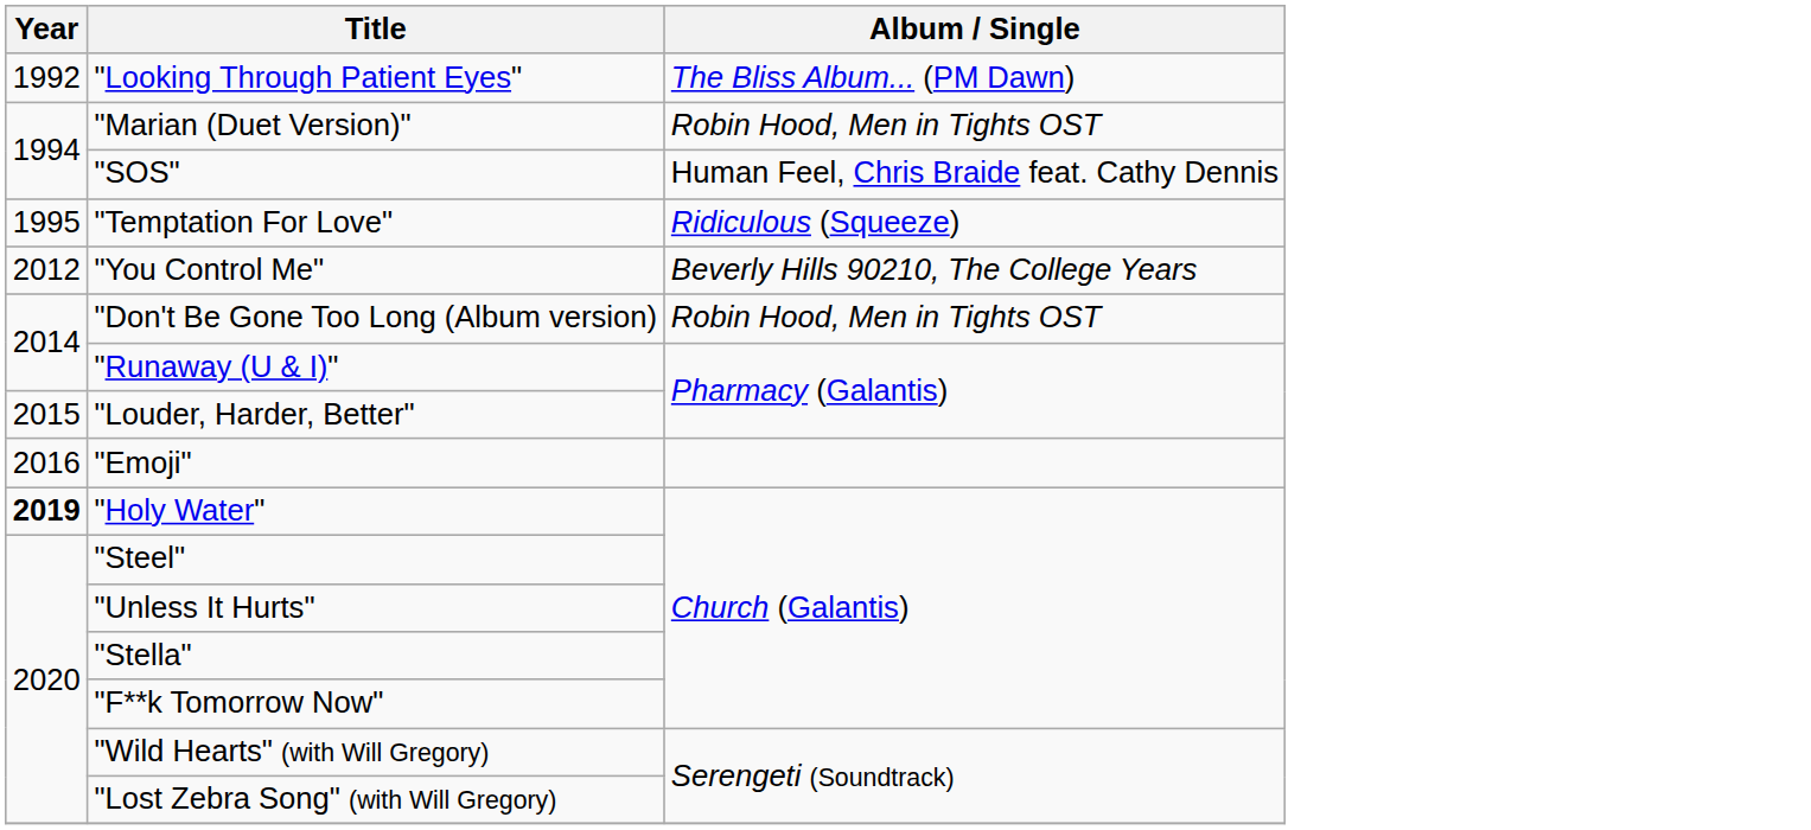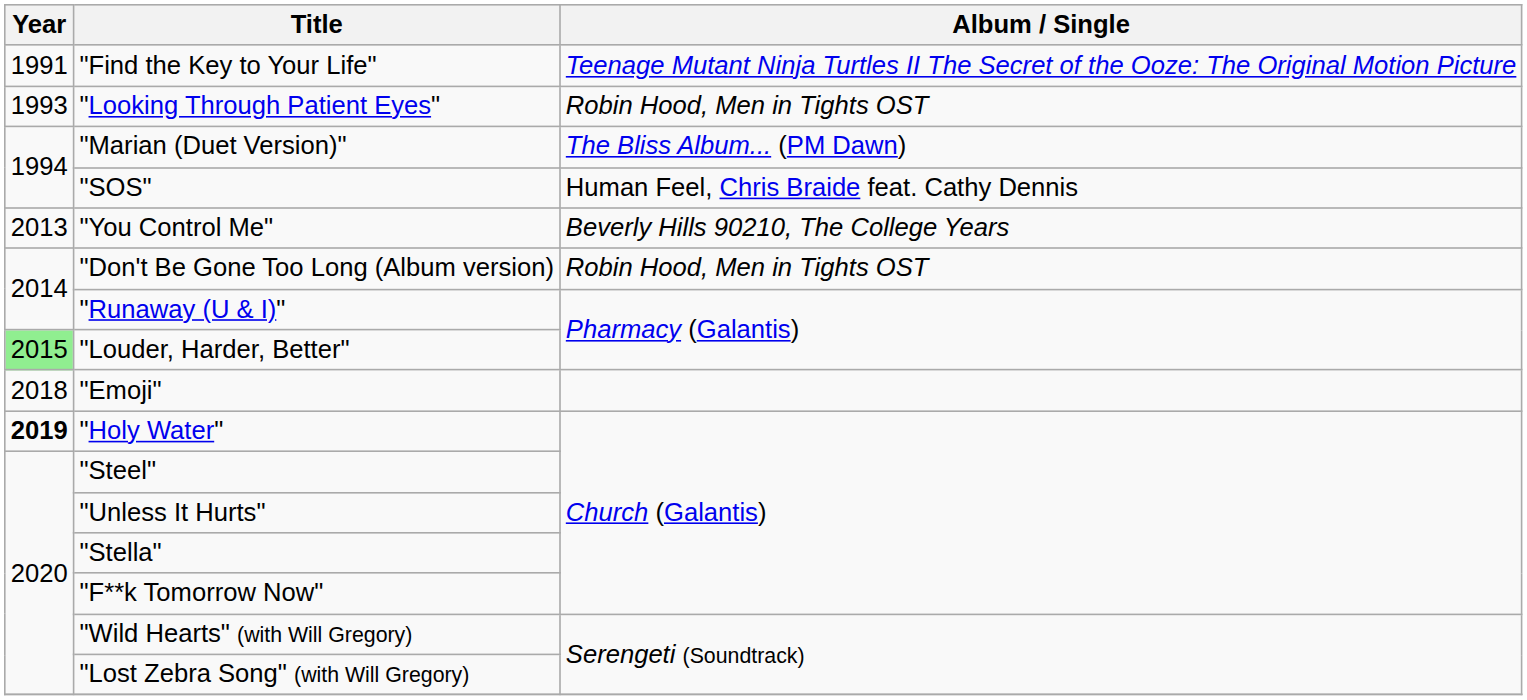 <table class="wikitable">
 <tr>
 <th>Year</th>
 <th>Title</th>
 <th>Album / Single</th>
 </tr>
 <tr>
-<td>1992</td>
+<td>1991</td>
+<td>"Find the Key to Your Life"</td>
+<td><em><a href='#'>Teenage Mutant Ninja Turtles II The Secret of the Ooze: The Original Motion Picture</a></em></td>
+</tr>
+<tr>
+<td>1993</td>
 <td>"<a href='#'>Looking Through Patient Eyes</a>"</td>
-<td><em><a href='#'>The Bliss Album...</a></em> (<a href='#'>PM Dawn</a>)</td>
+<td><em>Robin Hood, Men in Tights OST</em></td>
 </tr>
 <tr>
 <td rowspan="2">1994</td>
 <td>"Marian (Duet Version)"</td>
-<td><em>Robin Hood, Men in Tights OST</em></td>
+<td><em><a href='#'>The Bliss Album...</a></em> (<a href='#'>PM Dawn</a>)</td>
 </tr>
 <tr>
 <td>"SOS"</td>
 <td>Human Feel, <a href='#'>Chris Braide</a> feat. Cathy Dennis</td>
 </tr>
 <tr>
-<td>1995</td>
-<td>"Temptation For Love"</td>
-<td><em><a href='#'>Ridiculous</a></em> (<a href='#'>Squeeze</a>)</td>
-</tr>
-<tr>
-<td>2012</td>
+<td>2013</td>
 <td>"You Control Me"</td>
 <td><em>Beverly Hills 90210, The College Years</em></td>
 </tr>
 <tr>
 <td rowspan="2">2014</td>
 <td>"Don't Be Gone Too Long (Album version)</td>
 <td><em>Robin Hood, Men in Tights OST</em></td>
 </tr>
 <tr>
 <td>"<a href='#'>Runaway (U & I)</a>"</td>
 <td rowspan="2"><em><a href='#'>Pharmacy</a></em> (<a href='#'>Galantis</a>)</td>
 </tr>
 <tr>
-<td>2015</td>
+<td style="background: lightgreen;">2015</td>
 <td>"Louder, Harder, Better"</td>
 </tr>
 <tr>
-<td>2016</td>
+<td>2018</td>
 <td>"Emoji"</td>
 <td></td>
 </tr>
 <tr>
 <td><strong>2019</strong></td>
 <td>"<a href='#'>Holy Water</a>"</td>
 <td rowspan="5"><em><a href='#'>Church</a></em> (<a href='#'>Galantis</a>)</td>
 </tr>
 <tr>
 <td rowspan="6">2020</td>
 <td>"Steel"</td>
 </tr>
 <tr>
 <td>"Unless It Hurts"</td>
 </tr>
 <tr>
 <td>"Stella"</td>
 </tr>
 <tr>
 <td>"F**k Tomorrow Now"</td>
 </tr>
 <tr>
 <td>"Wild Hearts" <small>(with Will Gregory)</small></td>
 <td rowspan="2"><em>Serengeti</em> <small>(Soundtrack)</small></td>
 </tr>
 <tr>
 <td>"Lost Zebra Song" <small>(with Will Gregory)</small></td>
 </tr>
 <tr>
 </tr>
 </table>
